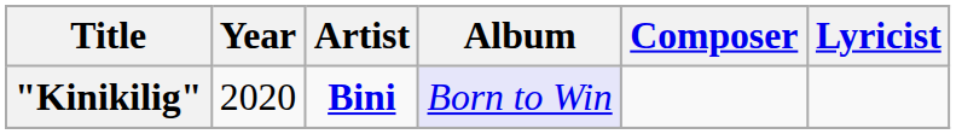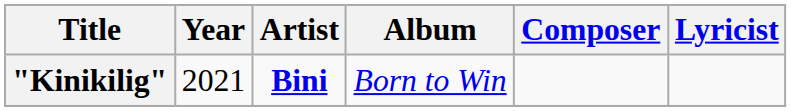 <table class="wikitable plainrowheaders sortable" style="text-align:center">
 <tr>
 <th scope="col">Title</th>
 <th scope="col">Year</th>
 <th scope="col">Artist</th>
 <th scope="col">Album</th>
 <th scope="col" class="unsortable"><a href='#'>Composer</a></th>
 <th scope="col" class="unsortable"><a href='#'>Lyricist</a></th>
 </tr>
 <tr>
 <th scope="row">"Kinikilig"</th>
-<td>2020</td>
+<td>2021</td>
 <td><strong><a href='#'>Bini</a></strong></td>
-<td style="background: lavender;"><em><a href='#'>Born to Win</a></em></td>
+<td><em><a href='#'>Born to Win</a></em></td>
 <td></td>
 <td></td>
 </tr>
 <tr>
 </tr>
 </table>
